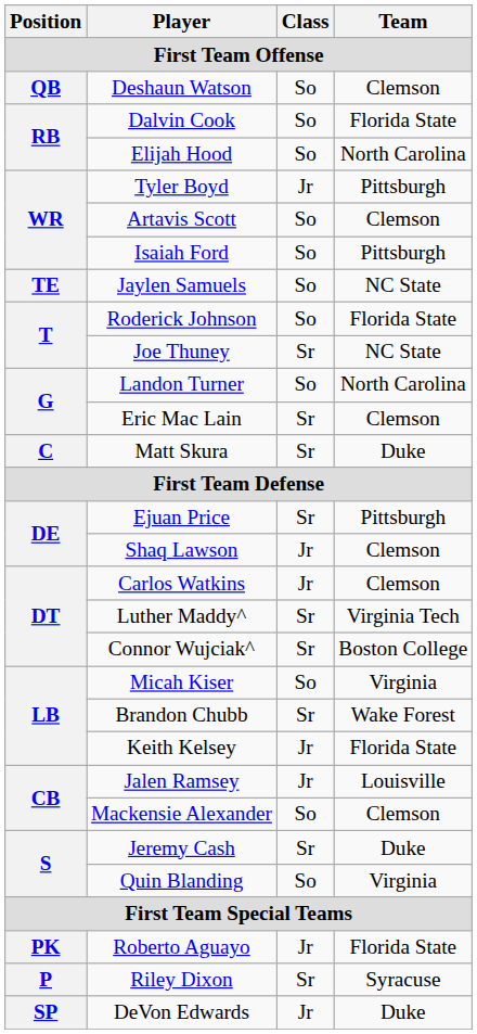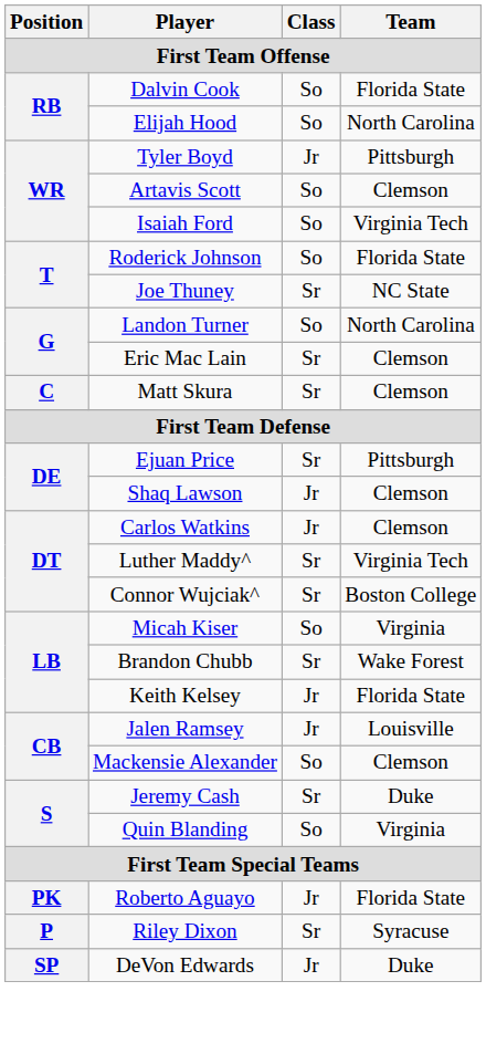 <table class="wikitable">
 <tr>
 <th>Position</th>
 <th>Player</th>
 <th>Class</th>
 <th>Team</th>
 </tr>
 <tr>
 <td colspan="4" style="text-align:center; background:#ddd;"><strong>First Team Offense</strong></td>
-</tr>
-<tr style="text-align:center;">
-<th rowspan="1"><a href='#'>QB</a></th>
-<td><a href='#'>Deshaun Watson</a></td>
-<td>So</td>
-<td>Clemson</td>
 </tr>
 <tr style="text-align:center;">
 <th rowspan="2"><a href='#'>RB</a></th>
 <td><a href='#'>Dalvin Cook</a></td>
 <td>So</td>
 <td>Florida State</td>
 </tr>
 <tr style="text-align:center;">
 <td><a href='#'>Elijah Hood</a></td>
 <td>So</td>
 <td>North Carolina</td>
 </tr>
 <tr style="text-align:center;">
 <th rowspan="3"><a href='#'>WR</a></th>
 <td><a href='#'>Tyler Boyd</a></td>
 <td>Jr</td>
 <td>Pittsburgh</td>
 </tr>
 <tr style="text-align:center;">
 <td><a href='#'>Artavis Scott</a></td>
 <td>So</td>
 <td>Clemson</td>
 </tr>
 <tr style="text-align:center;">
 <td><a href='#'>Isaiah Ford</a></td>
 <td>So</td>
-<td>Pittsburgh</td>
-</tr>
-<tr style="text-align:center;">
-<th rowspan="1"><a href='#'>TE</a></th>
-<td><a href='#'>Jaylen Samuels</a></td>
-<td>So</td>
-<td>NC State</td>
+<td>Virginia Tech</td>
 </tr>
 <tr style="text-align:center;">
 <th rowspan="2"><a href='#'>T</a></th>
 <td><a href='#'>Roderick Johnson</a></td>
 <td>So</td>
 <td>Florida State</td>
 </tr>
 <tr style="text-align:center;">
 <td><a href='#'>Joe Thuney</a></td>
 <td>Sr</td>
 <td>NC State</td>
 </tr>
 <tr style="text-align:center;">
 <th rowspan="2"><a href='#'>G</a></th>
 <td><a href='#'>Landon Turner</a></td>
 <td>So</td>
 <td>North Carolina</td>
 </tr>
 <tr style="text-align:center;">
 <td>Eric Mac Lain</td>
 <td>Sr</td>
 <td>Clemson</td>
 </tr>
 <tr style="text-align:center;">
 <th rowspan="1"><a href='#'>C</a></th>
 <td>Matt Skura</td>
 <td>Sr</td>
-<td>Duke</td>
+<td>Clemson</td>
 </tr>
 <tr style="text-align:center;">
 <td colspan="4" style="text-align:center; background:#ddd;"><strong>First Team Defense</strong></td>
 </tr>
 <tr style="text-align:center;">
 <th rowspan="2"><a href='#'>DE</a></th>
 <td><a href='#'>Ejuan Price</a></td>
 <td>Sr</td>
 <td>Pittsburgh</td>
 </tr>
 <tr style="text-align:center;">
 <td><a href='#'>Shaq Lawson</a></td>
 <td>Jr</td>
 <td>Clemson</td>
 </tr>
 <tr style="text-align:center;">
 <th rowspan="3"><a href='#'>DT</a></th>
 <td><a href='#'>Carlos Watkins</a></td>
 <td>Jr</td>
 <td>Clemson</td>
 </tr>
 <tr style="text-align:center;">
 <td>Luther Maddy^</td>
 <td>Sr</td>
 <td>Virginia Tech</td>
 </tr>
 <tr style="text-align:center;">
 <td>Connor Wujciak^</td>
 <td>Sr</td>
 <td>Boston College</td>
 </tr>
 <tr style="text-align:center;">
 <th rowspan="3"><a href='#'>LB</a></th>
 <td><a href='#'>Micah Kiser</a></td>
 <td>So</td>
 <td>Virginia</td>
 </tr>
 <tr style="text-align:center;">
 <td>Brandon Chubb</td>
 <td>Sr</td>
 <td>Wake Forest</td>
 </tr>
 <tr style="text-align:center;">
 <td>Keith Kelsey</td>
 <td>Jr</td>
 <td>Florida State</td>
 </tr>
 <tr style="text-align:center;">
 <th rowspan="2"><a href='#'>CB</a></th>
 <td><a href='#'>Jalen Ramsey</a></td>
 <td>Jr</td>
 <td>Louisville</td>
 </tr>
 <tr style="text-align:center;">
 <td><a href='#'>Mackensie Alexander</a></td>
 <td>So</td>
 <td>Clemson</td>
 </tr>
 <tr style="text-align:center;">
 <th rowspan="2"><a href='#'>S</a></th>
 <td><a href='#'>Jeremy Cash</a></td>
 <td>Sr</td>
 <td>Duke</td>
 </tr>
 <tr style="text-align:center;">
 <td><a href='#'>Quin Blanding</a></td>
 <td>So</td>
 <td>Virginia</td>
 </tr>
 <tr>
 <td colspan="4" style="text-align:center; background:#ddd;"><strong>First Team Special Teams</strong></td>
 </tr>
 <tr style="text-align:center;">
 <th rowspan="1"><a href='#'>PK</a></th>
 <td><a href='#'>Roberto Aguayo</a></td>
 <td>Jr</td>
 <td>Florida State</td>
 </tr>
 <tr style="text-align:center;">
 <th rowspan="1"><a href='#'>P</a></th>
 <td><a href='#'>Riley Dixon</a></td>
 <td>Sr</td>
 <td>Syracuse</td>
 </tr>
 <tr style="text-align:center;">
 <th rowspan="1"><a href='#'>SP</a></th>
 <td>DeVon Edwards</td>
 <td>Jr</td>
 <td>Duke</td>
 </tr>
 <tr>
 </tr>
 </table>
